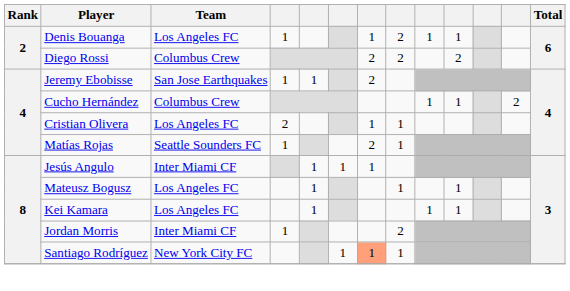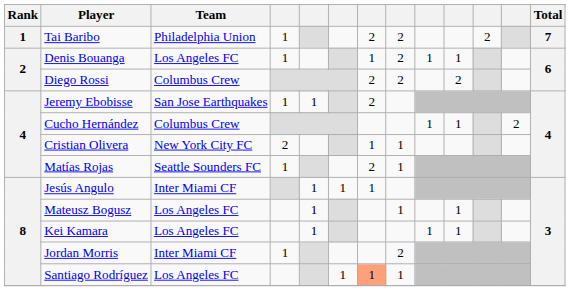 <table class="wikitable" style="text-align:center; font-size:90%">
 <tr>
 <th>Rank</th>
 <th>Player</th>
 <th>Team</th>
 <th width=25></th>
 <th width=25></th>
 <th width=25></th>
 <th width=25></th>
 <th width=25></th>
 <th width=25></th>
 <th width=25></th>
 <th width=25></th>
 <th width=25></th>
 <th>Total</th>
+</tr>
+<tr>
+<th>1</th>
+<td align="left"> <a href='#'>Tai Baribo</a></td>
+<td align="left"> <a href='#'>Philadelphia Union</a></td>
+<td>1</td>
+<td bgcolor="DDDDDD"></td>
+<td></td>
+<td>2</td>
+<td>2</td>
+<td></td>
+<td></td>
+<td>2</td>
+<td bgcolor="DDDDDD"></td>
+<th>7</th>
 </tr>
 <tr>
 <th rowspan="2">2</th>
 <td align="left"> <a href='#'>Denis Bouanga</a></td>
 <td align="left"> <a href='#'>Los Angeles FC</a></td>
 <td>1</td>
 <td></td>
 <td bgcolor="DDDDDD"></td>
 <td>1</td>
 <td>2</td>
 <td>1</td>
 <td>1</td>
 <td bgcolor="DDDDDD"></td>
 <td></td>
 <th rowspan="2">6</th>
 </tr>
 <tr>
 <td align=left> <a href='#'>Diego Rossi</a></td>
 <td align=left> <a href='#'>Columbus Crew</a></td>
 <td colspan="3" bgcolor="DDDDDD"></td>
 <td>2</td>
 <td>2</td>
 <td></td>
 <td>2</td>
 <td bgcolor="DDDDDD"></td>
 <td></td>
 </tr>
 <tr>
 <th rowspan="4">4</th>
 <td align="left"> <a href='#'>Jeremy Ebobisse</a></td>
 <td align="left"> <a href='#'>San Jose Earthquakes</a></td>
 <td>1</td>
 <td>1</td>
 <td bgcolor="DDDDDD"></td>
 <td>2</td>
 <td></td>
 <td colspan="4" bgcolor="silver"></td>
 <th rowspan="4">4</th>
 </tr>
 <tr>
 <td align=left> <a href='#'>Cucho Hernández</a></td>
 <td align=left> <a href='#'>Columbus Crew</a></td>
 <td colspan="3" bgcolor="DDDDDD"></td>
 <td></td>
 <td></td>
 <td>1</td>
 <td>1</td>
 <td bgcolor="DDDDDD"></td>
 <td>2</td>
 </tr>
 <tr>
 <td align=left> <a href='#'>Cristian Olivera</a></td>
-<td align=left> <a href='#'>Los Angeles FC</a></td>
+<td align="left"> <a href='#'>New York City FC</a></td>
 <td>2</td>
 <td></td>
 <td bgcolor="DDDDDD"></td>
 <td>1</td>
 <td>1</td>
 <td></td>
 <td></td>
 <td bgcolor="DDDDDD"></td>
 <td></td>
 </tr>
 <tr>
 <td align="left"> <a href='#'>Matías Rojas</a></td>
 <td align="left"> <a href='#'>Seattle Sounders FC</a></td>
 <td>1</td>
 <td bgcolor="DDDDDD"></td>
 <td></td>
 <td>2</td>
 <td>1</td>
 <td colspan="4" bgcolor="silver"></td>
 </tr>
 <tr>
 <th rowspan="5">8</th>
 <td align=left> <a href='#'>Jesús Angulo</a></td>
 <td align="left"> <a href='#'>Inter Miami CF</a></td>
 <td bgcolor="DDDDDD"></td>
 <td>1</td>
 <td>1</td>
 <td>1</td>
 <td></td>
 <td colspan="4" bgcolor="silver"></td>
 <th rowspan="5">3</th>
 </tr>
 <tr>
 <td align=left> <a href='#'>Mateusz Bogusz</a></td>
 <td align=left> <a href='#'>Los Angeles FC</a></td>
 <td></td>
 <td>1</td>
 <td bgcolor="DDDDDD"></td>
 <td></td>
 <td>1</td>
 <td></td>
 <td>1</td>
 <td bgcolor="DDDDDD"></td>
 <td></td>
 </tr>
 <tr>
 <td align=left> <a href='#'>Kei Kamara</a></td>
 <td align=left> <a href='#'>Los Angeles FC</a></td>
 <td></td>
 <td>1</td>
 <td bgcolor="DDDDDD"></td>
 <td></td>
 <td></td>
 <td>1</td>
 <td>1</td>
 <td bgcolor="DDDDDD"></td>
 <td></td>
 </tr>
 <tr>
 <td align="left"> <a href='#'>Jordan Morris</a></td>
 <td align="left"> <a href='#'>Inter Miami CF</a></td>
 <td>1</td>
 <td bgcolor="DDDDDD"></td>
 <td></td>
 <td></td>
 <td>2</td>
 <td colspan="4" bgcolor="silver"></td>
 </tr>
 <tr>
 <td align="left"> <a href='#'>Santiago Rodríguez</a></td>
-<td align="left"> <a href='#'>New York City FC</a></td>
+<td align=left> <a href='#'>Los Angeles FC</a></td>
 <td></td>
 <td bgcolor="DDDDDD"></td>
 <td>1</td>
 <td style="background: lightsalmon;">1</td>
 <td>1</td>
 <td colspan="4" bgcolor="silver"></td>
 </tr>
 <tr>
 </tr>
 </table>
